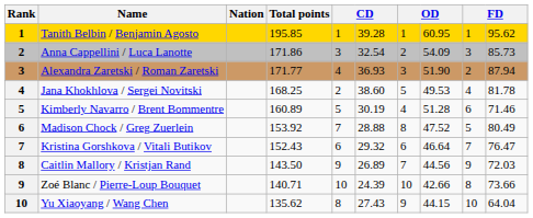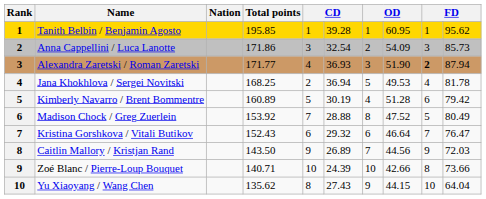 <table class="wikitable sortable">
 <tr>
 <th>Rank</th>
 <th>Name</th>
 <th>Nation</th>
 <th>Total points</th>
 <th colspan="2" width="80px"><a href='#'>CD</a></th>
 <th colspan="2" width="80px"><a href='#'>OD</a></th>
 <th colspan="2" width="80px"><a href='#'>FD</a></th>
 </tr>
 <tr bgcolor="gold">
 <td align="center"><strong>1</strong></td>
 <td><a href='#'>Tanith Belbin</a> / <a href='#'>Benjamin Agosto</a></td>
 <td></td>
 <td>195.85</td>
 <td>1</td>
 <td>39.28</td>
 <td>1</td>
 <td>60.95</td>
 <td>1</td>
 <td>95.62</td>
 </tr>
 <tr bgcolor="silver">
 <td align="center"><strong>2</strong></td>
 <td><a href='#'>Anna Cappellini</a> / <a href='#'>Luca Lanotte</a></td>
 <td></td>
 <td>171.86</td>
 <td>3</td>
 <td>32.54</td>
 <td>2</td>
 <td>54.09</td>
 <td>3</td>
 <td>85.73</td>
 </tr>
 <tr bgcolor="cc9966">
 <td align="center"><strong>3</strong></td>
 <td><a href='#'>Alexandra Zaretski</a> / <a href='#'>Roman Zaretski</a></td>
 <td></td>
 <td>171.77</td>
 <td>4</td>
 <td>36.93</td>
 <td>3</td>
 <td>51.90</td>
-<td>2</td>
+<td><strong>2</strong></td>
 <td>87.94</td>
 </tr>
 <tr>
 <th>4</th>
 <td><a href='#'>Jana Khokhlova</a> / <a href='#'>Sergei Novitski</a></td>
 <td></td>
 <td>168.25</td>
 <td>2</td>
-<td>38.60</td>
+<td>36.94</td>
 <td>5</td>
 <td>49.53</td>
 <td>4</td>
 <td>81.78</td>
 </tr>
 <tr>
 <th>5</th>
 <td><a href='#'>Kimberly Navarro</a> / <a href='#'>Brent Bommentre</a></td>
 <td></td>
 <td>160.89</td>
 <td>5</td>
 <td>30.19</td>
 <td>4</td>
 <td>51.28</td>
 <td>6</td>
-<td>71.46</td>
+<td>79.42</td>
 </tr>
 <tr>
 <th>6</th>
 <td><a href='#'>Madison Chock</a> / <a href='#'>Greg Zuerlein</a></td>
 <td></td>
 <td>153.92</td>
 <td>7</td>
 <td>28.88</td>
 <td>8</td>
 <td>47.52</td>
 <td>5</td>
 <td>80.49</td>
 </tr>
 <tr>
 <th>7</th>
 <td><a href='#'>Kristina Gorshkova</a> / <a href='#'>Vitali Butikov</a></td>
 <td></td>
 <td>152.43</td>
 <td>6</td>
 <td>29.32</td>
 <td>6</td>
 <td>46.64</td>
 <td>7</td>
 <td>76.47</td>
 </tr>
 <tr>
 <th>8</th>
 <td><a href='#'>Caitlin Mallory</a> / <a href='#'>Kristjan Rand</a></td>
 <td></td>
 <td>143.50</td>
 <td>9</td>
 <td>26.89</td>
 <td>7</td>
 <td>44.56</td>
 <td>9</td>
 <td>72.03</td>
 </tr>
 <tr>
 <th>9</th>
 <td>Zoé Blanc / <a href='#'>Pierre-Loup Bouquet</a></td>
 <td></td>
 <td>140.71</td>
 <td>10</td>
 <td>24.39</td>
 <td>10</td>
 <td>42.66</td>
 <td>8</td>
 <td>73.66</td>
 </tr>
 <tr>
 <th>10</th>
 <td><a href='#'>Yu Xiaoyang</a> / <a href='#'>Wang Chen</a></td>
 <td></td>
 <td>135.62</td>
 <td>8</td>
 <td>27.43</td>
 <td>9</td>
 <td>44.15</td>
 <td>10</td>
 <td>64.04</td>
 </tr>
 </table>
